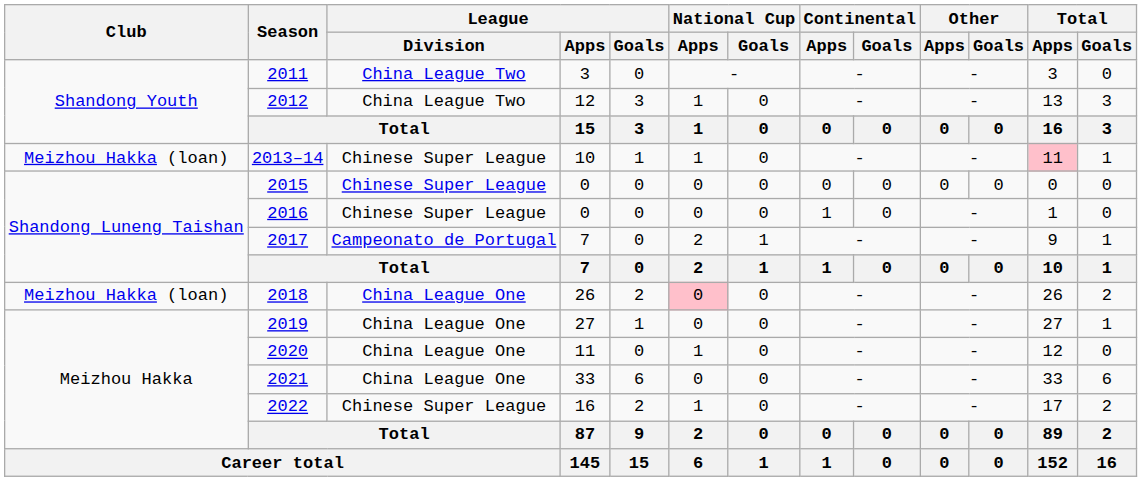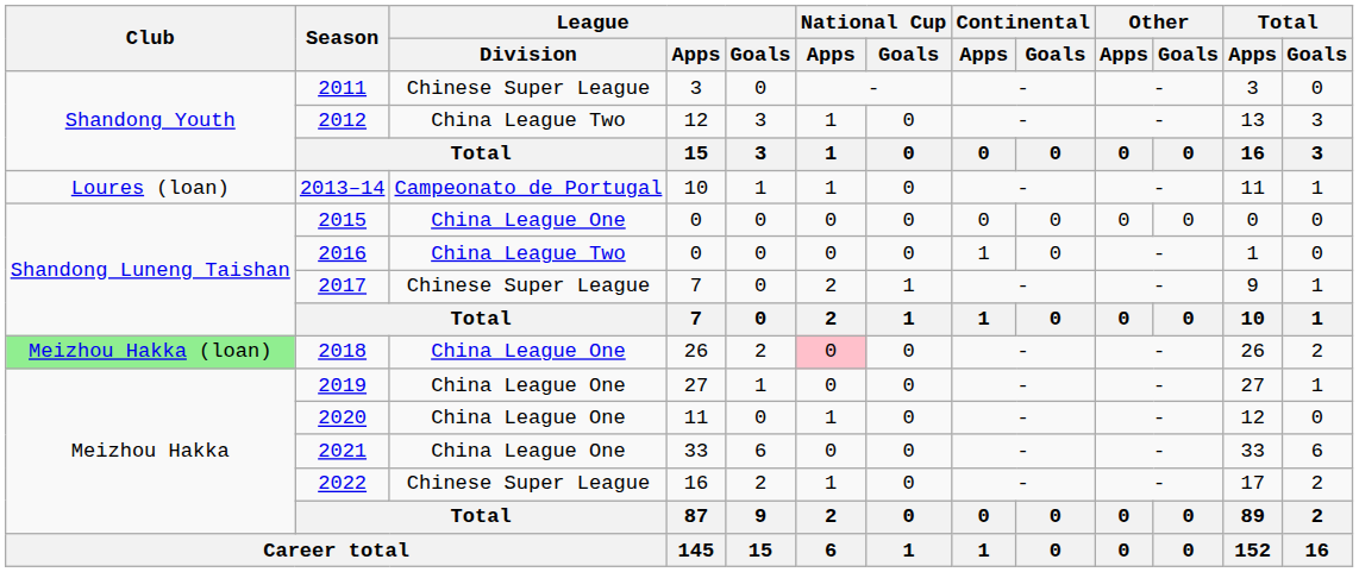 <table class="wikitable" style="text-align: center">
 <tr>
 <th rowspan="2">Club</th>
 <th rowspan="2">Season</th>
 <th colspan="3">League</th>
 <th colspan="2">National Cup</th>
 <th colspan="2">Continental</th>
 <th colspan="2">Other</th>
 <th colspan="2">Total</th>
 </tr>
 <tr>
 <th>Division</th>
 <th>Apps</th>
 <th>Goals</th>
 <th>Apps</th>
 <th>Goals</th>
 <th>Apps</th>
 <th>Goals</th>
 <th>Apps</th>
 <th>Goals</th>
 <th>Apps</th>
 <th>Goals</th>
 </tr>
 <tr>
 <td rowspan=3><a href='#'>Shandong Youth</a></td>
 <td><a href='#'>2011</a></td>
-<td><a href='#'>China League Two</a></td>
+<td>Chinese Super League</td>
 <td>3</td>
 <td>0</td>
 <td colspan="2">-</td>
 <td colspan="2">-</td>
 <td colspan="2">-</td>
 <td>3</td>
 <td>0</td>
 </tr>
 <tr>
 <td><a href='#'>2012</a></td>
 <td>China League Two</td>
 <td>12</td>
 <td>3</td>
 <td>1</td>
 <td>0</td>
 <td colspan="2">-</td>
 <td colspan="2">-</td>
 <td>13</td>
 <td>3</td>
 </tr>
 <tr>
 <th colspan=2>Total</th>
 <th>15</th>
 <th>3</th>
 <th>1</th>
 <th>0</th>
 <th>0</th>
 <th>0</th>
 <th>0</th>
 <th>0</th>
 <th>16</th>
 <th>3</th>
 </tr>
 <tr>
-<td><a href='#'>Meizhou Hakka</a> (loan)</td>
+<td><a href='#'>Loures</a> (loan)</td>
 <td><a href='#'>2013–14</a></td>
-<td>Chinese Super League</td>
+<td><a href='#'>Campeonato de Portugal</a></td>
 <td>10</td>
 <td>1</td>
 <td>1</td>
 <td>0</td>
 <td colspan="2">-</td>
 <td colspan="2">-</td>
-<td style="background: pink;">11</td>
+<td>11</td>
 <td>1</td>
 </tr>
 <tr>
 <td rowspan=4><a href='#'>Shandong Luneng Taishan</a></td>
 <td><a href='#'>2015</a></td>
-<td><a href='#'>Chinese Super League</a></td>
+<td><a href='#'>China League One</a></td>
 <td>0</td>
 <td>0</td>
 <td>0</td>
 <td>0</td>
 <td>0</td>
 <td>0</td>
 <td>0</td>
 <td>0</td>
 <td>0</td>
 <td>0</td>
 </tr>
 <tr>
 <td><a href='#'>2016</a></td>
-<td>Chinese Super League</td>
+<td><a href='#'>China League Two</a></td>
 <td>0</td>
 <td>0</td>
 <td>0</td>
 <td>0</td>
 <td>1</td>
 <td>0</td>
 <td colspan="2">-</td>
 <td>1</td>
 <td>0</td>
 </tr>
 <tr>
 <td><a href='#'>2017</a></td>
-<td><a href='#'>Campeonato de Portugal</a></td>
+<td>Chinese Super League</td>
 <td>7</td>
 <td>0</td>
 <td>2</td>
 <td>1</td>
 <td colspan="2">-</td>
 <td colspan="2">-</td>
 <td>9</td>
 <td>1</td>
 </tr>
 <tr>
 <th colspan=2>Total</th>
 <th>7</th>
 <th>0</th>
 <th>2</th>
 <th>1</th>
 <th>1</th>
 <th>0</th>
 <th>0</th>
 <th>0</th>
 <th>10</th>
 <th>1</th>
 </tr>
 <tr>
-<td><a href='#'>Meizhou Hakka</a> (loan)</td>
+<td style="background: lightgreen;"><a href='#'>Meizhou Hakka</a> (loan)</td>
 <td><a href='#'>2018</a></td>
 <td><a href='#'>China League One</a></td>
 <td>26</td>
 <td>2</td>
 <td style="background: pink;">0</td>
 <td>0</td>
 <td colspan="2">-</td>
 <td colspan="2">-</td>
 <td>26</td>
 <td>2</td>
 </tr>
 <tr>
 <td rowspan=5>Meizhou Hakka</td>
 <td><a href='#'>2019</a></td>
 <td>China League One</td>
 <td>27</td>
 <td>1</td>
 <td>0</td>
 <td>0</td>
 <td colspan="2">-</td>
 <td colspan="2">-</td>
 <td>27</td>
 <td>1</td>
 </tr>
 <tr>
 <td><a href='#'>2020</a></td>
 <td>China League One</td>
 <td>11</td>
 <td>0</td>
 <td>1</td>
 <td>0</td>
 <td colspan="2">-</td>
 <td colspan="2">-</td>
 <td>12</td>
 <td>0</td>
 </tr>
 <tr>
 <td><a href='#'>2021</a></td>
 <td>China League One</td>
 <td>33</td>
 <td>6</td>
 <td>0</td>
 <td>0</td>
 <td colspan="2">-</td>
 <td colspan="2">-</td>
 <td>33</td>
 <td>6</td>
 </tr>
 <tr>
 <td><a href='#'>2022</a></td>
 <td>Chinese Super League</td>
 <td>16</td>
 <td>2</td>
 <td>1</td>
 <td>0</td>
 <td colspan="2">-</td>
 <td colspan="2">-</td>
 <td>17</td>
 <td>2</td>
 </tr>
 <tr>
 <th colspan=2>Total</th>
 <th>87</th>
 <th>9</th>
 <th>2</th>
 <th>0</th>
 <th>0</th>
 <th>0</th>
 <th>0</th>
 <th>0</th>
 <th>89</th>
 <th>2</th>
 </tr>
 <tr>
 <th colspan=3>Career total</th>
 <th>145</th>
 <th>15</th>
 <th>6</th>
 <th>1</th>
 <th>1</th>
 <th>0</th>
 <th>0</th>
 <th>0</th>
 <th>152</th>
 <th>16</th>
 </tr>
 </table>
